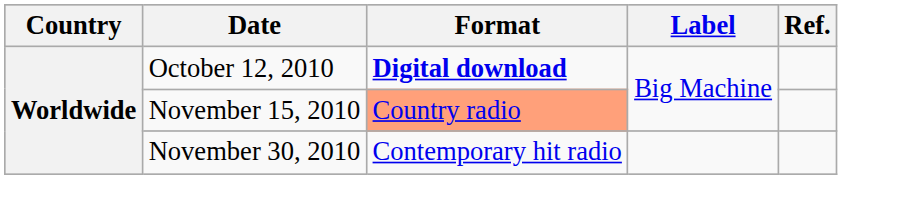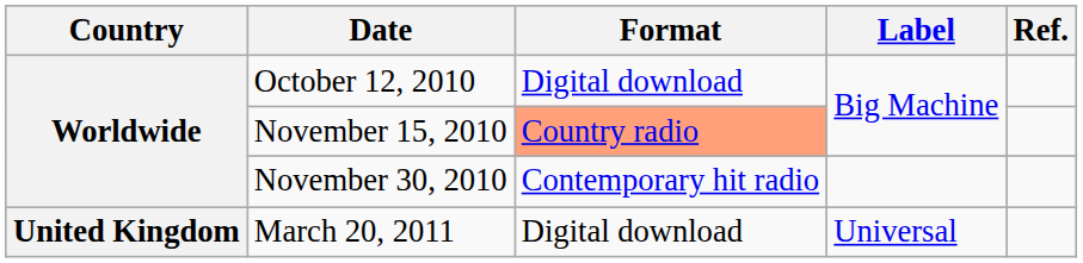 <table class="wikitable plainrowheaders">
 <tr>
 <th scope="col">Country</th>
 <th scope="col">Date</th>
 <th scope="col">Format</th>
 <th scope="col"><a href='#'>Label</a></th>
 <th scope="col">Ref.</th>
 </tr>
 <tr>
 <th rowspan="3" scope="row">Worldwide</th>
 <td>October 12, 2010</td>
-<td><strong><a href='#'>Digital download</a></strong></td>
+<td><a href='#'>Digital download</a></td>
 <td rowspan="2"><a href='#'>Big Machine</a></td>
 <td style="text-align:center;"></td>
 </tr>
 <tr>
 <td>November 15, 2010</td>
 <td style="background: lightsalmon;"><a href='#'>Country radio</a></td>
 <td style="text-align:center;"></td>
 </tr>
 <tr>
 <td>November 30, 2010</td>
 <td><a href='#'>Contemporary hit radio</a></td>
 <td></td>
 <td style="text-align:center;"></td>
 </tr>
+<tr>
+<th scope="row">United Kingdom</th>
+<td>March 20, 2011</td>
+<td>Digital download</td>
+<td><a href='#'>Universal</a></td>
+<td style="text-align:center;"></td>
+</tr>
 </table>
